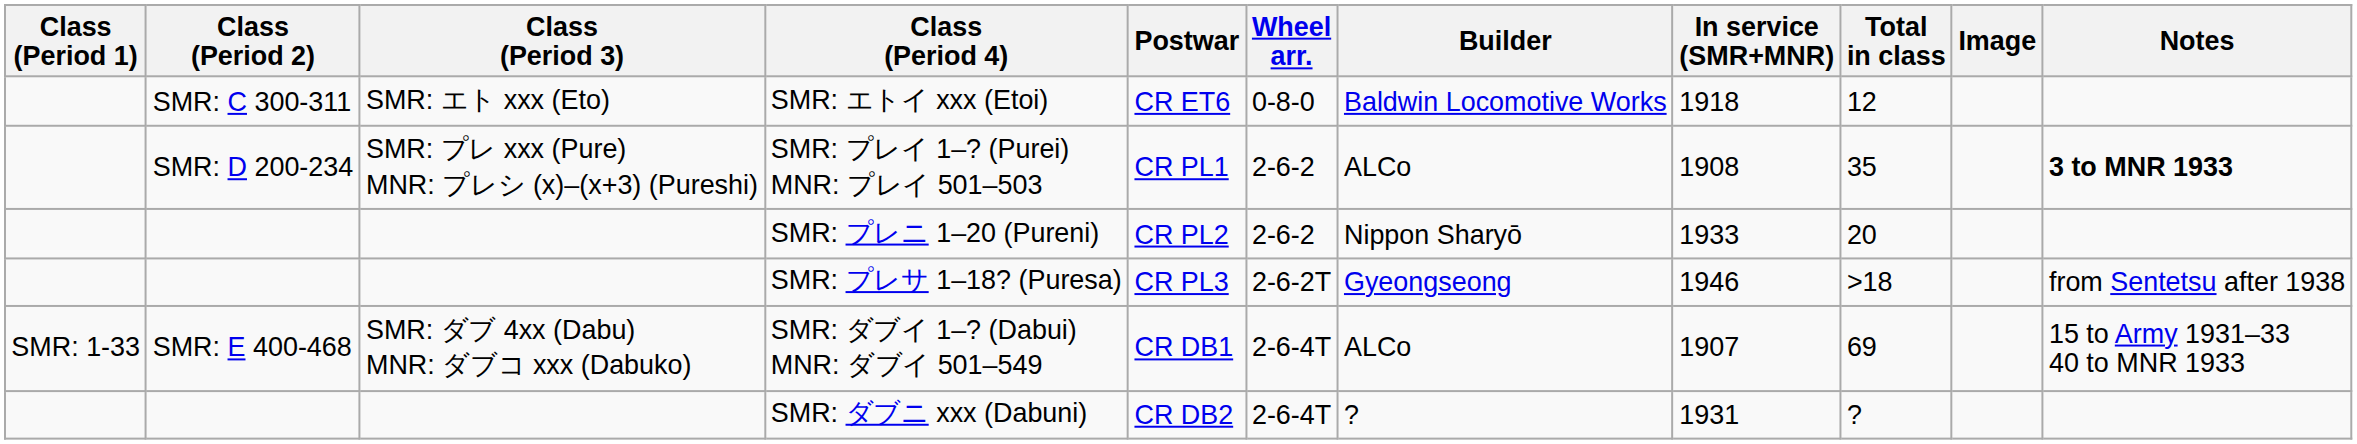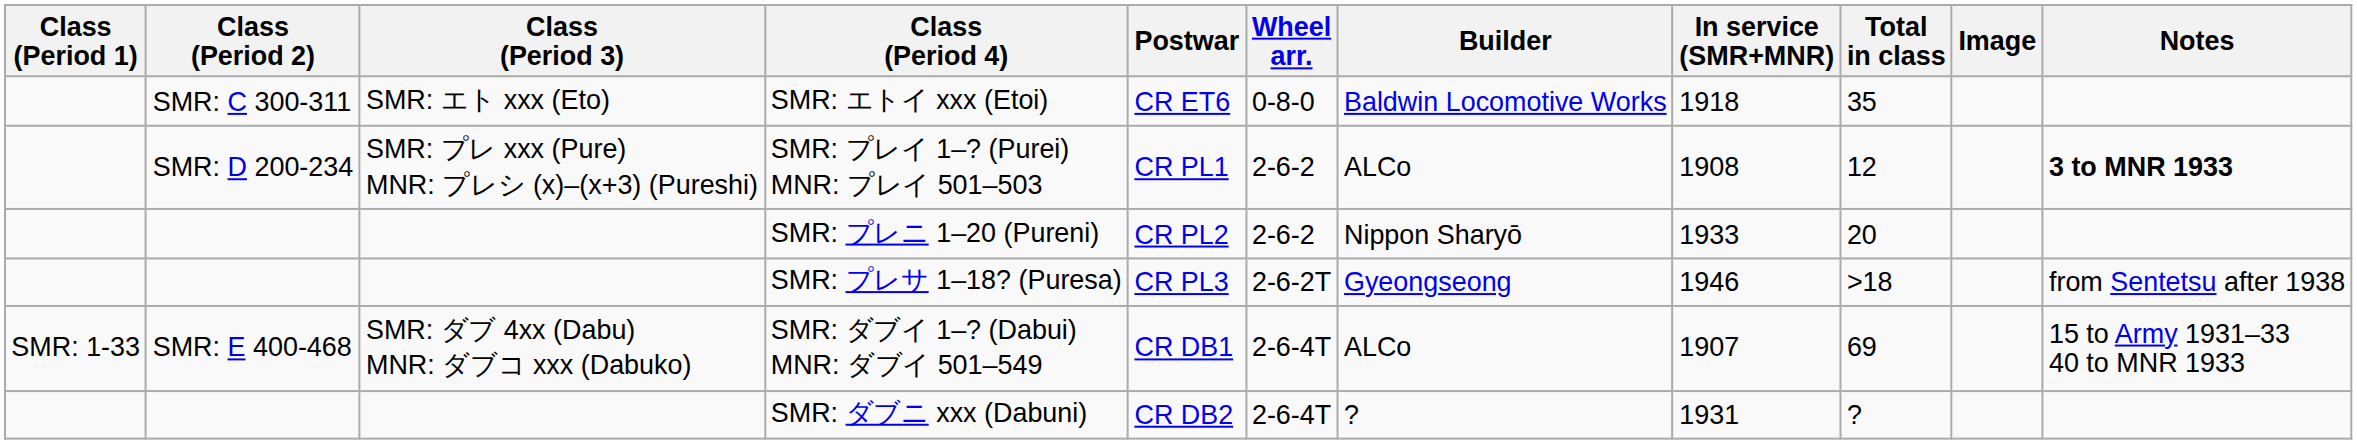 <table class="wikitable"  style="font-size:85%;">
 <tr>
 <th>Class<br>(Period 1)</th>
 <th>Class<br>(Period 2)</th>
 <th>Class<br>(Period 3)</th>
 <th>Class<br>(Period 4)</th>
 <th>Postwar</th>
 <th><a href='#'>Wheel<br>arr.</a></th>
 <th>Builder</th>
 <th>In service<br>(SMR+MNR)</th>
 <th>Total<br>in class</th>
 <th>Image</th>
 <th>Notes</th>
 </tr>
 <tr>
 <td></td>
 <td>SMR: <a href='#'>C</a> 300-311</td>
 <td>SMR: エト xxx (Eto)</td>
 <td>SMR: エトイ xxx (Etoi)</td>
 <td><a href='#'>CR ET6</a></td>
 <td>0-8-0</td>
 <td><a href='#'>Baldwin Locomotive Works</a></td>
 <td>1918</td>
-<td>12</td>
+<td>35</td>
 <td></td>
 <td></td>
 </tr>
 <tr>
 <td></td>
 <td>SMR: <a href='#'>D</a> 200-234</td>
 <td>SMR: プレ xxx (Pure)<br>MNR: プレシ (x)–(x+3) (Pureshi)</td>
 <td>SMR: プレイ 1–? (Purei)<br>MNR: プレイ 501–503</td>
 <td><a href='#'>CR PL1</a></td>
 <td>2-6-2</td>
 <td>ALCo</td>
 <td>1908</td>
-<td>35</td>
+<td>12</td>
 <td></td>
 <td><strong>3 to MNR 1933</strong></td>
 </tr>
 <tr>
 <td></td>
 <td></td>
 <td></td>
 <td>SMR: <a href='#'>プレニ</a> 1–20 (Pureni)</td>
 <td><a href='#'>CR PL2</a></td>
 <td>2-6-2</td>
 <td>Nippon Sharyō</td>
 <td>1933</td>
 <td>20</td>
 <td></td>
 <td></td>
 </tr>
 <tr>
 <td></td>
 <td></td>
 <td></td>
 <td>SMR: <a href='#'>プレサ</a> 1–18? (Puresa)</td>
 <td><a href='#'>CR PL3</a></td>
 <td>2-6-2T</td>
 <td><a href='#'>Gyeongseong</a></td>
 <td>1946</td>
 <td>>18</td>
 <td></td>
 <td>from <a href='#'>Sentetsu</a> after 1938</td>
 </tr>
 <tr>
 <td>SMR: 1-33</td>
 <td>SMR: <a href='#'>E</a> 400-468</td>
 <td>SMR: ダブ 4xx (Dabu)<br>MNR: ダブコ xxx (Dabuko)</td>
 <td>SMR: ダブイ 1–? (Dabui)<br>MNR: ダブイ 501–549</td>
 <td><a href='#'>CR DB1</a></td>
 <td>2-6-4T</td>
 <td>ALCo</td>
 <td>1907</td>
 <td>69</td>
 <td></td>
 <td>15 to <a href='#'>Army</a> 1931–33<br>40 to MNR 1933</td>
 </tr>
 <tr>
 <td></td>
 <td></td>
 <td></td>
 <td>SMR: <a href='#'>ダブニ</a> xxx (Dabuni)</td>
 <td><a href='#'>CR DB2</a></td>
 <td>2-6-4T</td>
 <td>?</td>
 <td>1931</td>
 <td>?</td>
 <td></td>
 <td></td>
 </tr>
 </table>
